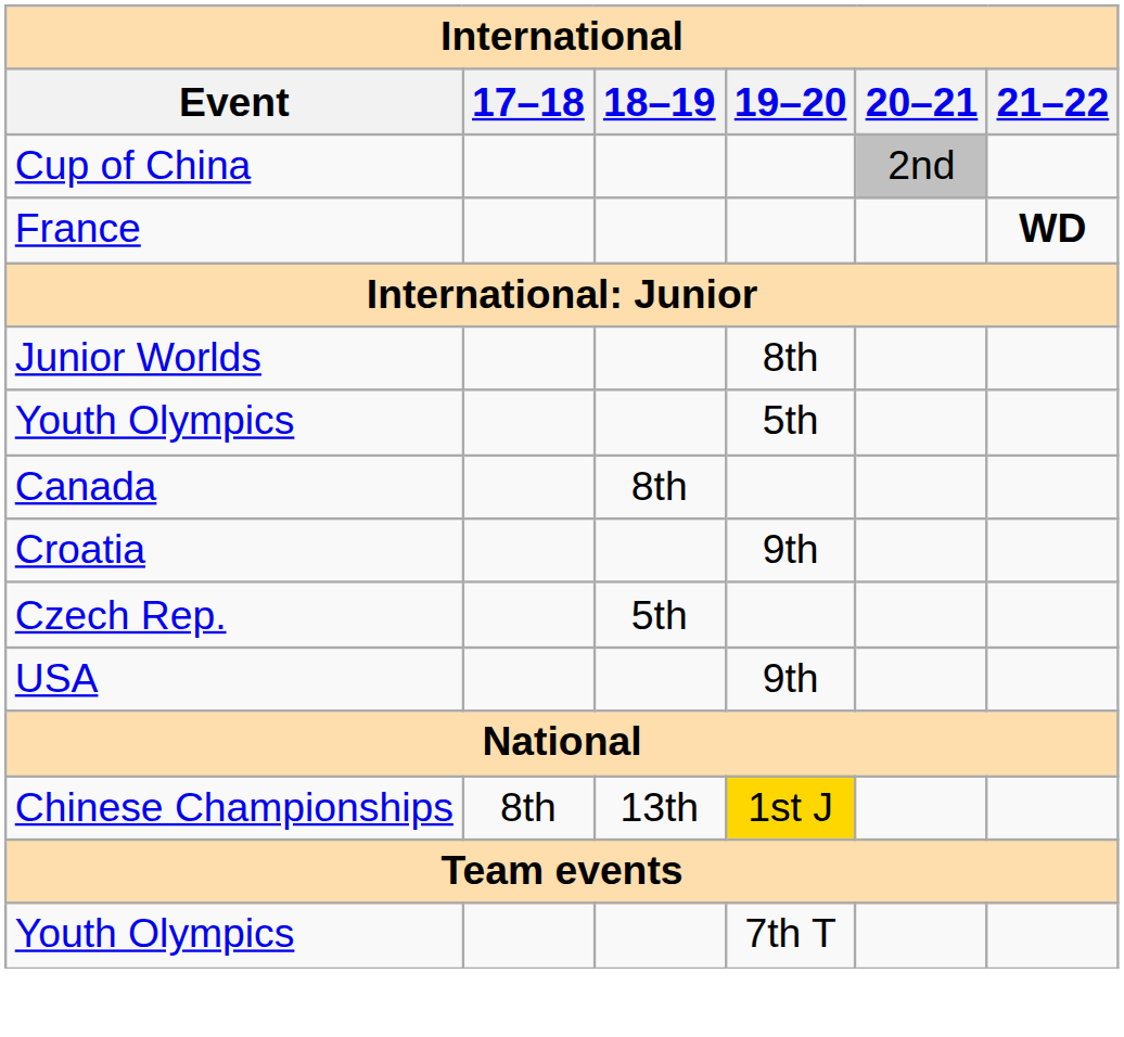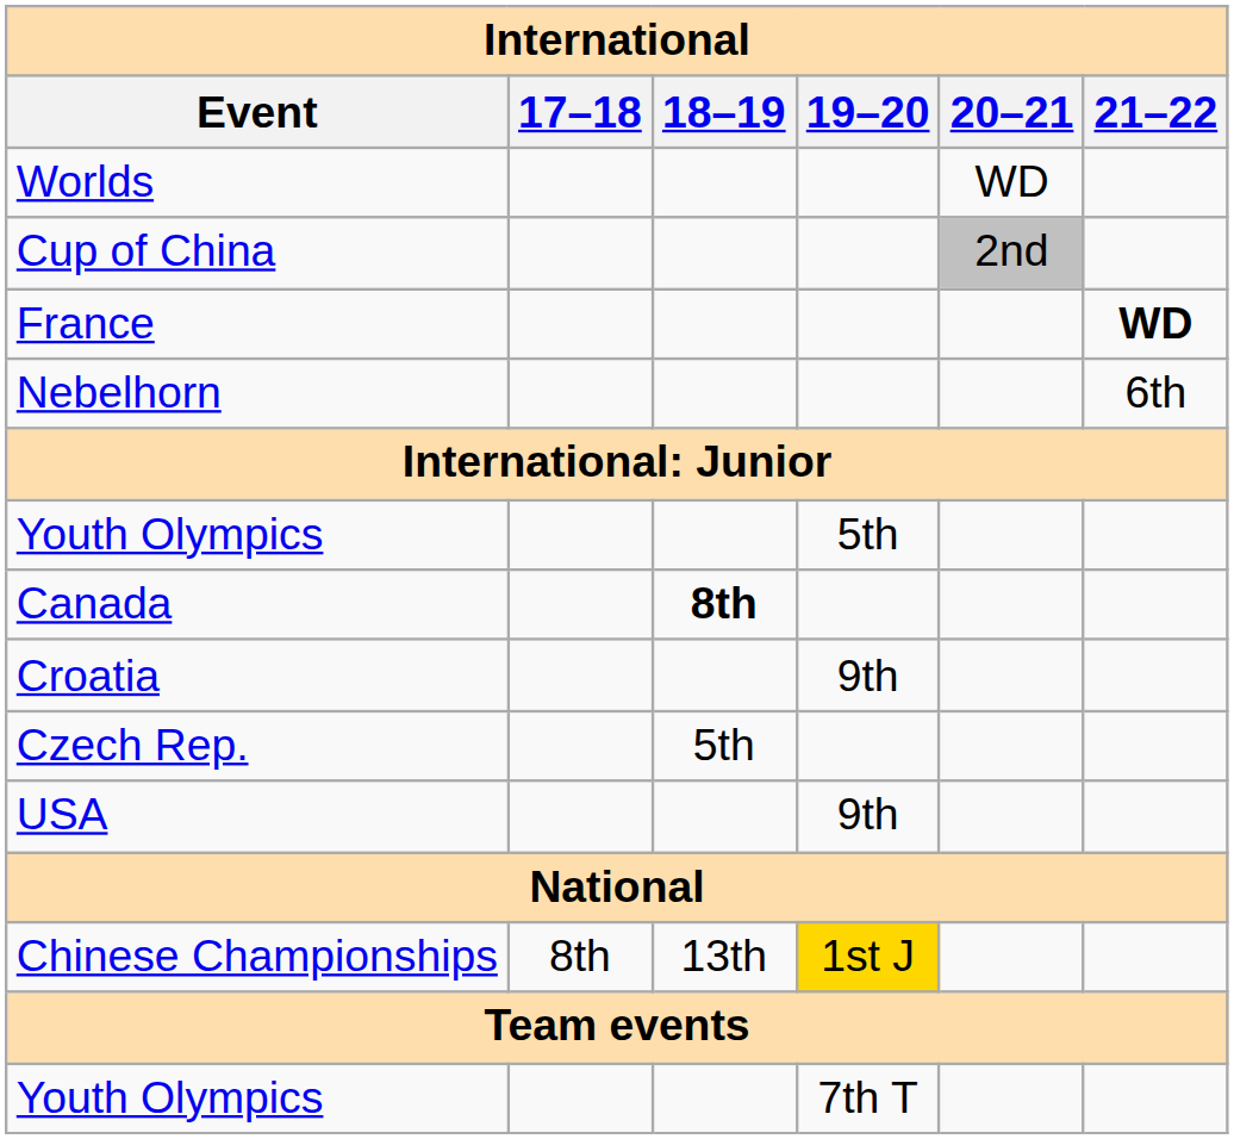 <table class="wikitable" style="text-align:center">
 <tr>
 <th colspan="6" style="background-color: #ffdead; " align="center">International</th>
 </tr>
 <tr>
 <th>Event</th>
 <th><a href='#'>17–18</a></th>
 <th><a href='#'>18–19</a></th>
 <th><a href='#'>19–20</a></th>
 <th><a href='#'>20–21</a></th>
 <th><a href='#'>21–22</a></th>
+</tr>
+<tr>
+<td align=left><a href='#'>Worlds</a></td>
+<td></td>
+<td></td>
+<td></td>
+<td>WD</td>
+<td></td>
 </tr>
 <tr>
 <td align=left> <a href='#'>Cup of China</a></td>
 <td></td>
 <td></td>
 <td></td>
 <td bgcolor=silver>2nd</td>
 <td></td>
 </tr>
 <tr>
 <td align=left> <a href='#'>France</a></td>
 <td></td>
 <td></td>
 <td></td>
 <td></td>
 <td><strong>WD</strong></td>
 </tr>
 <tr>
-<th colspan="6" style="background-color: #ffdead; " align="center">International: Junior</th>
+<td align=left> <a href='#'>Nebelhorn</a></td>
+<td></td>
+<td></td>
+<td></td>
+<td></td>
+<td>6th</td>
 </tr>
 <tr>
-<td align=left><a href='#'>Junior Worlds</a></td>
-<td></td>
-<td></td>
-<td>8th</td>
-<td></td>
-<td></td>
+<th colspan="6" style="background-color: #ffdead; " align="center">International: Junior</th>
 </tr>
 <tr>
 <td align=left><a href='#'>Youth Olympics</a></td>
 <td></td>
 <td></td>
 <td>5th</td>
 <td></td>
 <td></td>
 </tr>
 <tr>
 <td align=left> <a href='#'>Canada</a></td>
 <td></td>
-<td>8th</td>
+<td><strong>8th</strong></td>
 <td></td>
 <td></td>
 <td></td>
 </tr>
 <tr>
 <td align=left> <a href='#'>Croatia</a></td>
 <td></td>
 <td></td>
 <td>9th</td>
 <td></td>
 <td></td>
 </tr>
 <tr>
 <td align=left> <a href='#'>Czech Rep.</a></td>
 <td></td>
 <td>5th</td>
 <td></td>
 <td></td>
 <td></td>
 </tr>
 <tr>
 <td align=left> <a href='#'>USA</a></td>
 <td></td>
 <td></td>
 <td>9th</td>
 <td></td>
 <td></td>
 </tr>
 <tr>
 <th colspan="6" style="background-color: #ffdead; " align="center">National</th>
 </tr>
 <tr>
 <td align=left><a href='#'>Chinese Championships</a></td>
 <td>8th</td>
 <td>13th</td>
 <td bgcolor=gold>1st J</td>
 <td></td>
 <td></td>
 </tr>
 <tr>
 <th colspan="6" style="background-color: #ffdead; " align="center">Team events</th>
 </tr>
 <tr>
 <td align=left><a href='#'>Youth Olympics</a></td>
 <td></td>
 <td></td>
 <td>7th T</td>
 <td></td>
 <td></td>
 </tr>
 </table>
